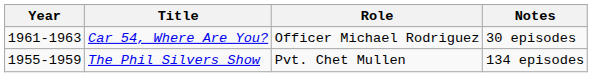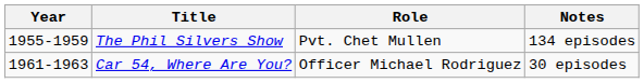 <table class="wikitable">
 <tr>
 <th>Year</th>
 <th>Title</th>
 <th>Role</th>
 <th>Notes</th>
 </tr>
 <tr>
+<td>1955-1959</td>
+<td><em><a href='#'>The Phil Silvers Show</a></em></td>
+<td>Pvt. Chet Mullen</td>
+<td>134 episodes</td>
+</tr>
+<tr>
 <td>1961-1963</td>
 <td><em><a href='#'>Car 54, Where Are You?</a></em></td>
 <td>Officer Michael Rodriguez</td>
 <td>30 episodes</td>
 </tr>
-<tr>
-<td>1955-1959</td>
-<td><em><a href='#'>The Phil Silvers Show</a></em></td>
-<td>Pvt. Chet Mullen</td>
-<td>134 episodes</td>
-</tr>
 </table>
